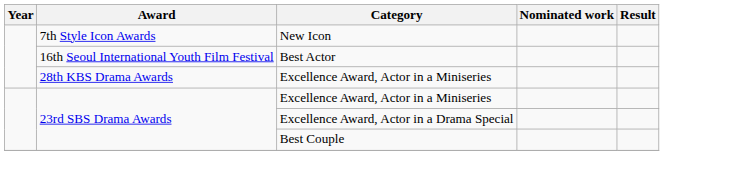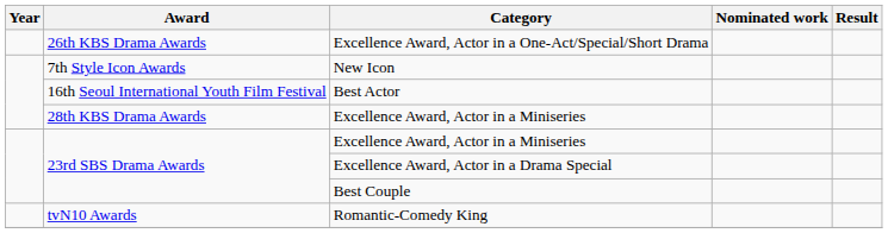 <table class="wikitable sortable">
 <tr>
 <th>Year</th>
 <th>Award</th>
 <th>Category</th>
 <th>Nominated work</th>
 <th>Result</th>
+</tr>
+<tr>
+<td></td>
+<td><a href='#'>26th KBS Drama Awards</a></td>
+<td>Excellence Award, Actor in a One-Act/Special/Short Drama</td>
+<td></td>
+<td></td>
 </tr>
 <tr>
 <td rowspan="3"></td>
 <td>7th <a href='#'>Style Icon Awards</a></td>
 <td>New Icon</td>
 <td></td>
 <td></td>
 </tr>
 <tr>
 <td>16th <a href='#'>Seoul International Youth Film Festival</a></td>
 <td>Best Actor</td>
 <td></td>
 <td></td>
 </tr>
 <tr>
 <td><a href='#'>28th KBS Drama Awards</a></td>
 <td>Excellence Award, Actor in a Miniseries</td>
 <td></td>
 <td></td>
 </tr>
 <tr>
 <td rowspan="3"></td>
 <td rowspan="3"><a href='#'>23rd SBS Drama Awards</a></td>
 <td>Excellence Award, Actor in a Miniseries</td>
 <td></td>
 <td></td>
 </tr>
 <tr>
 <td>Excellence Award, Actor in a Drama Special</td>
 <td></td>
 <td></td>
 </tr>
 <tr>
 <td>Best Couple </td>
 <td></td>
 <td></td>
 </tr>
 <tr>
+<td></td>
+<td><a href='#'>tvN10 Awards</a></td>
+<td>Romantic-Comedy King</td>
+<td></td>
+<td></td>
+</tr>
+<tr>
 </tr>
 </table>
